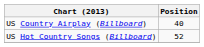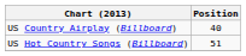 <table class="wikitable sortable">
 <tr>
 <th scope="col">Chart (2013)</th>
 <th scope="col">Position</th>
 </tr>
 <tr>
 <td>US <a href='#'>Country Airplay</a> (<em><a href='#'>Billboard</a></em>)</td>
 <td align="center">40</td>
 </tr>
 <tr>
 <td>US <a href='#'>Hot Country Songs</a> (<em><a href='#'>Billboard</a></em>)</td>
-<td align="center">52</td>
+<td align="center">51</td>
 </tr>
 <tr>
 </tr>
 </table>
